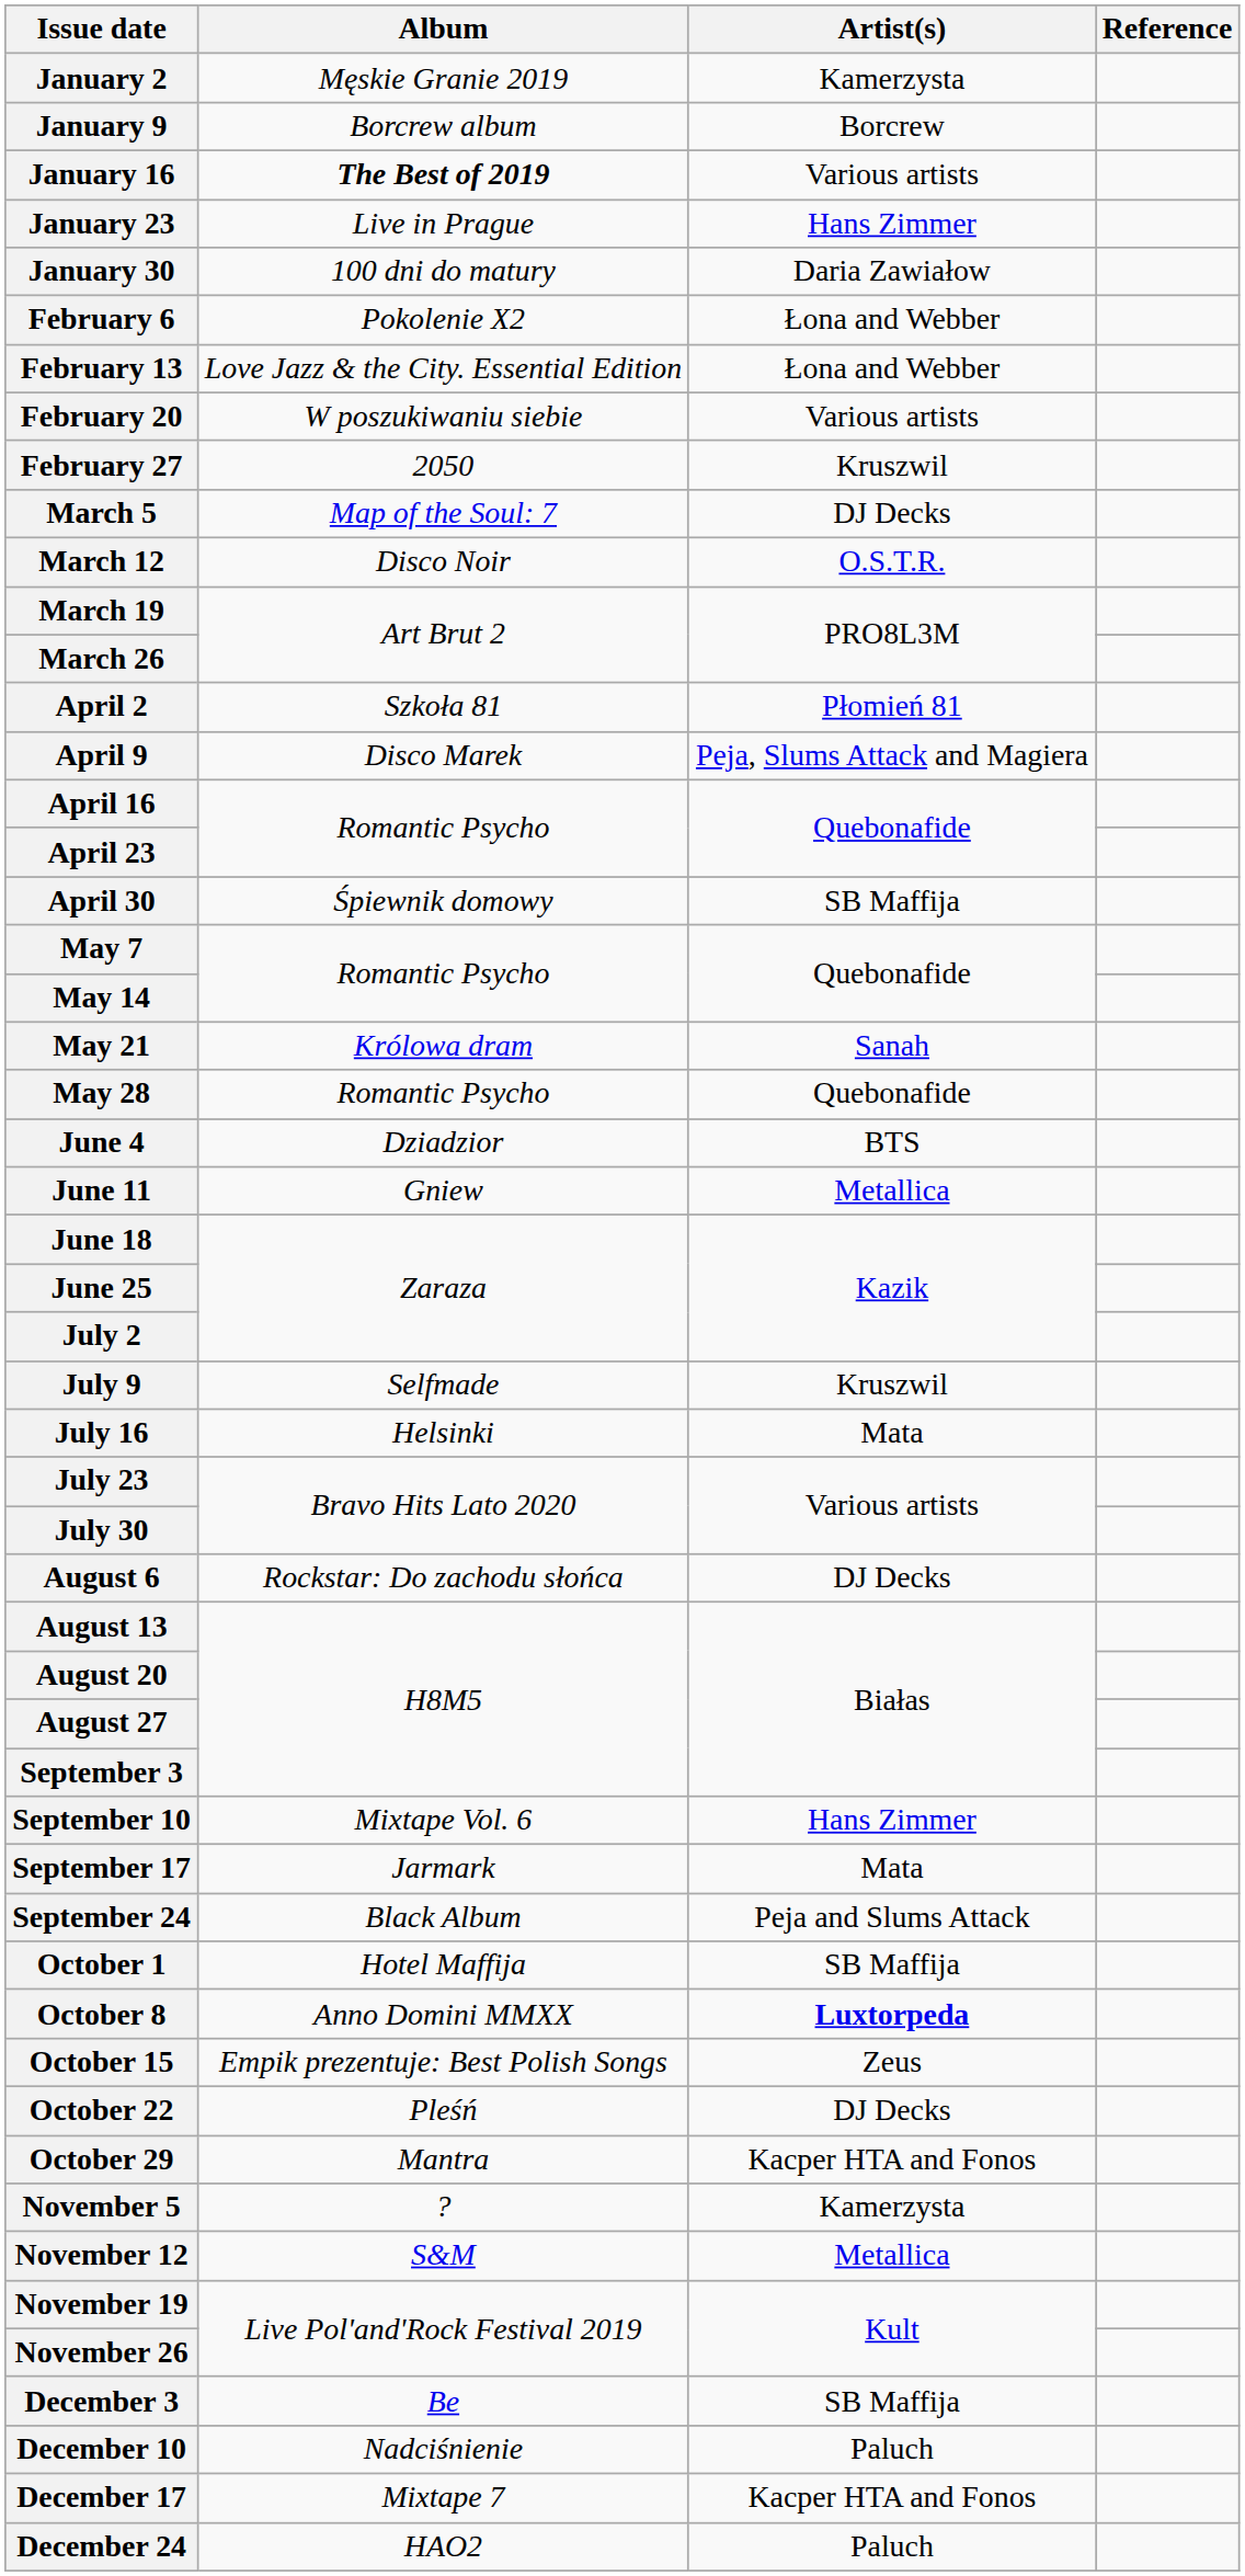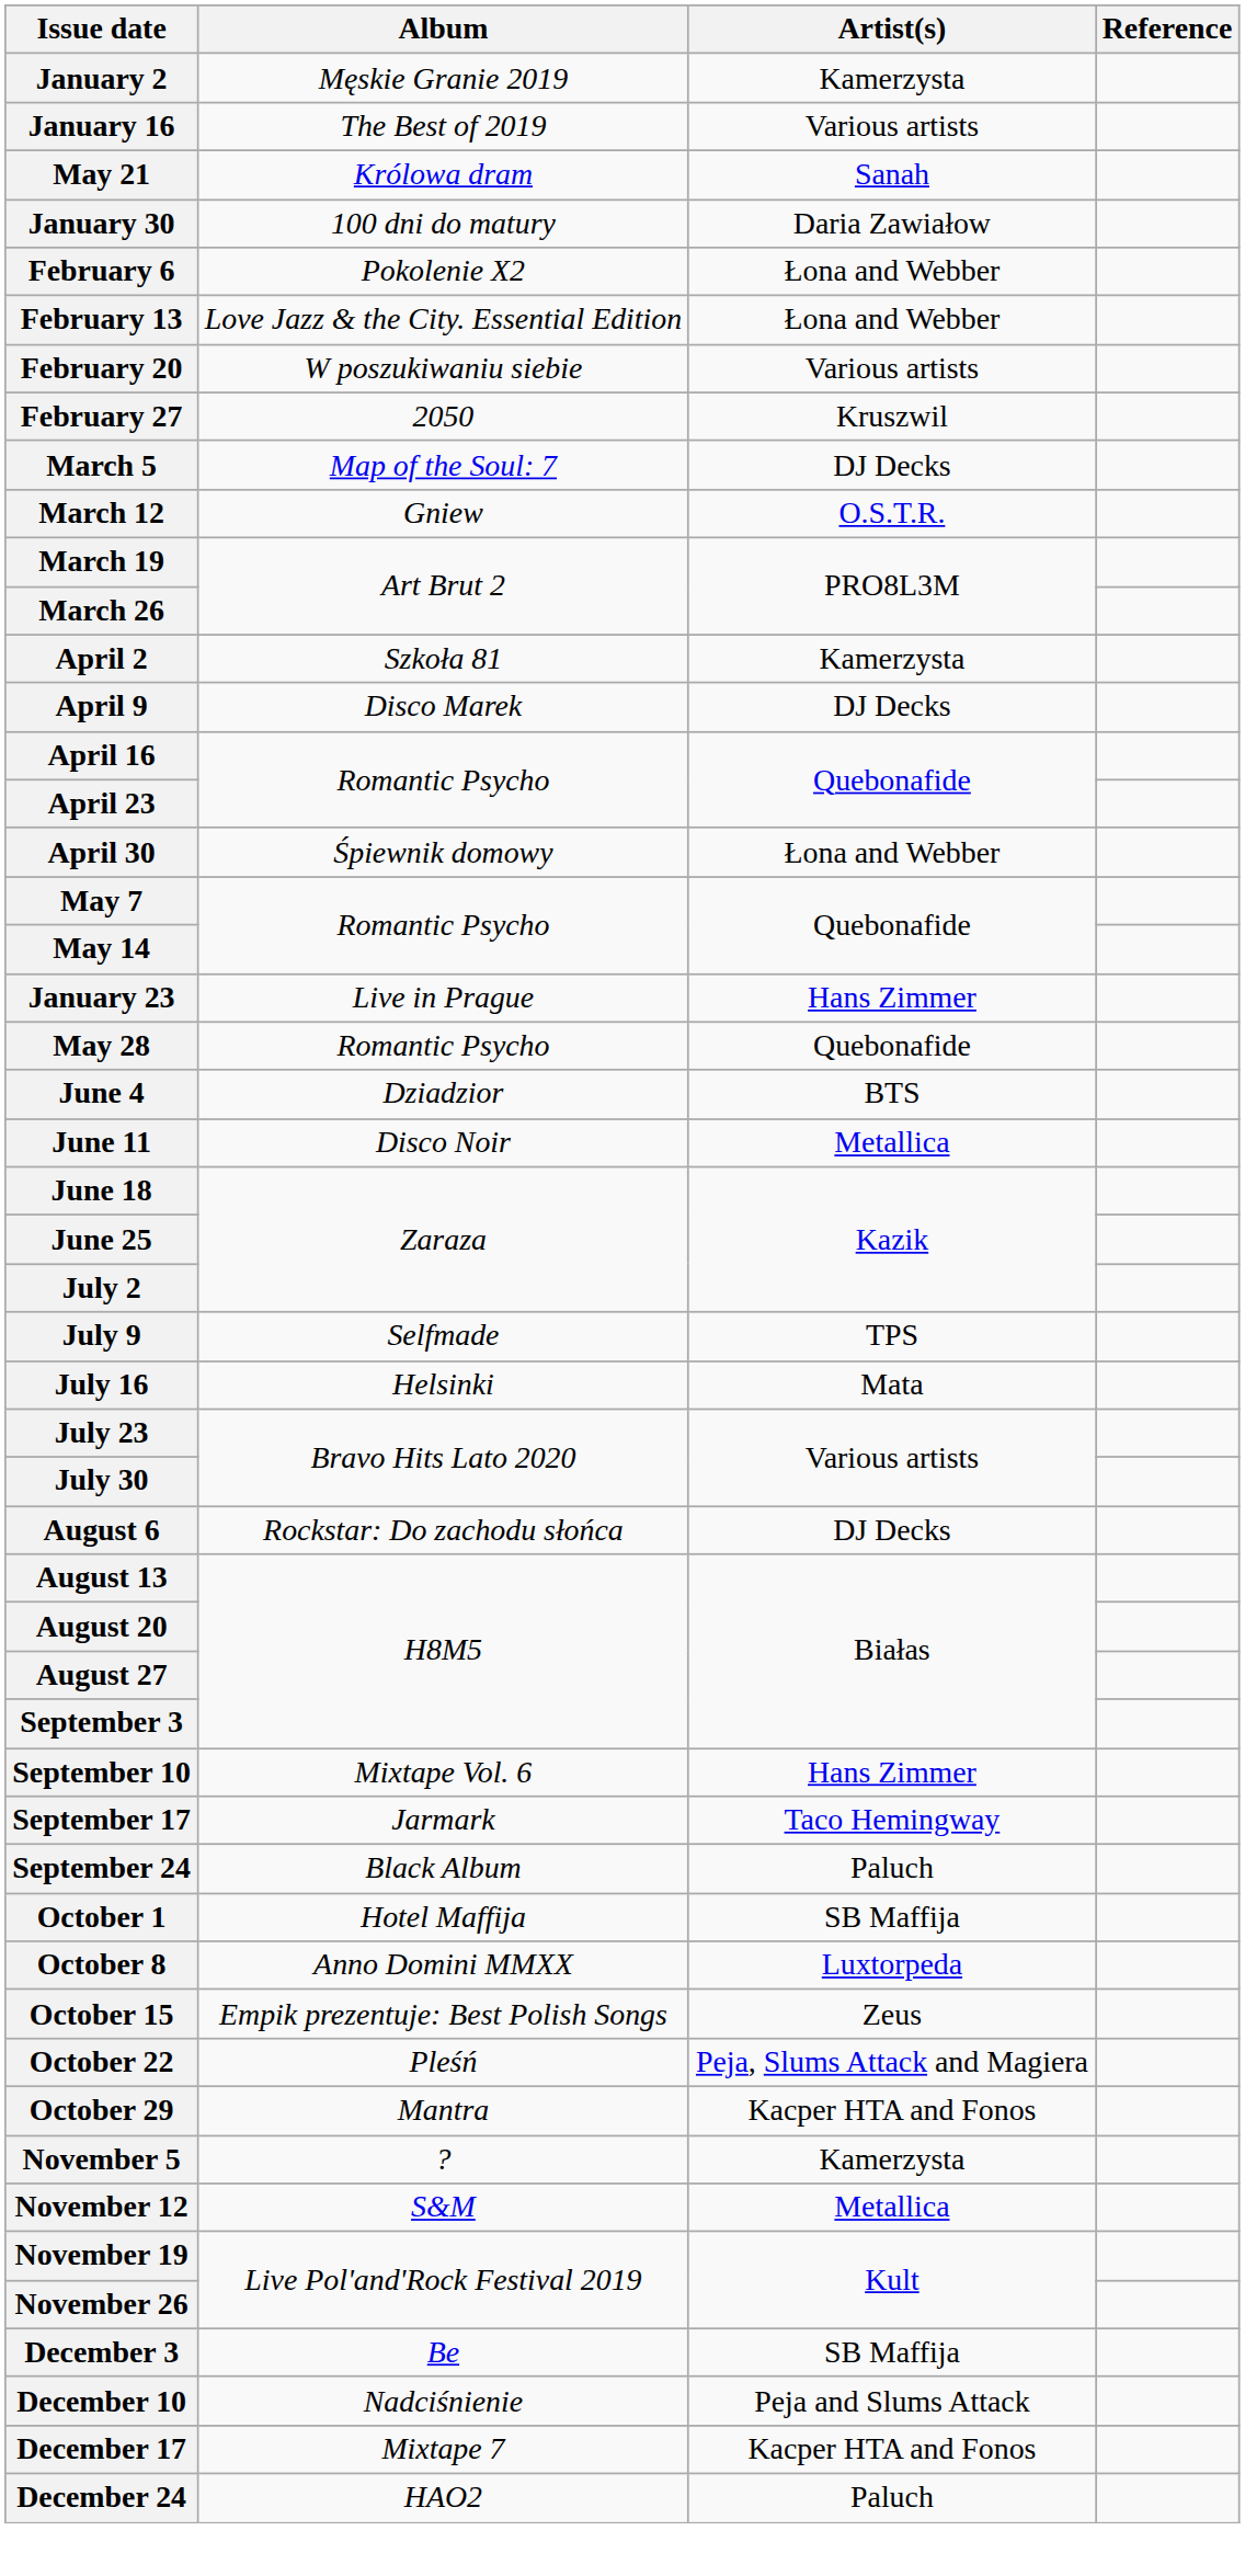 <table class="wikitable plainrowheaders" style="text-align: center">
 <tr>
 <th>Issue date</th>
 <th>Album</th>
 <th>Artist(s)</th>
 <th>Reference</th>
 </tr>
 <tr>
 <th scope="row">January 2</th>
 <td><em>Męskie Granie 2019</em></td>
 <td>Kamerzysta</td>
 <td></td>
 </tr>
 <tr>
-<th scope="row">January 9</th>
-<td><em>Borcrew album</em></td>
-<td>Borcrew</td>
-<td></td>
-</tr>
-<tr>
 <th scope="row">January 16</th>
-<td><strong><em>The Best of 2019</em></strong></td>
+<td><em>The Best of 2019</em></td>
 <td>Various artists</td>
 <td></td>
 </tr>
 <tr>
-<th scope="row">January 23</th>
-<td><em>Live in Prague</em></td>
-<td><a href='#'>Hans Zimmer</a></td>
+<th scope="row">May 21</th>
+<td><em><a href='#'>Królowa dram</a></em></td>
+<td><a href='#'>Sanah</a></td>
 <td></td>
 </tr>
 <tr>
 <th scope="row">January 30</th>
 <td><em>100 dni do matury</em></td>
 <td>Daria Zawiałow</td>
 <td></td>
 </tr>
 <tr>
 <th scope="row">February 6</th>
 <td><em>Pokolenie X2</em></td>
 <td>Łona and Webber</td>
 <td></td>
 </tr>
 <tr>
 <th scope="row">February 13</th>
 <td><em>Love Jazz & the City. Essential Edition</em></td>
 <td>Łona and Webber</td>
 <td></td>
 </tr>
 <tr>
 <th scope="row">February 20</th>
 <td><em>W poszukiwaniu siebie</em></td>
 <td>Various artists</td>
 <td></td>
 </tr>
 <tr>
 <th scope="row">February 27</th>
 <td><em>2050</em></td>
 <td>Kruszwil</td>
 <td></td>
 </tr>
 <tr>
 <th scope="row">March 5</th>
 <td><em><a href='#'>Map of the Soul: 7</a></em></td>
 <td>DJ Decks</td>
 <td></td>
 </tr>
 <tr>
 <th scope="row">March 12</th>
-<td><em>Disco Noir</em></td>
+<td><em>Gniew</em></td>
 <td><a href='#'>O.S.T.R.</a></td>
 <td></td>
 </tr>
 <tr>
 <th scope="row">March 19</th>
 <td rowspan="2"><em>Art Brut 2</em></td>
 <td rowspan="2">PRO8L3M</td>
 <td></td>
 </tr>
 <tr>
 <th scope="row">March 26</th>
 <td></td>
 </tr>
 <tr>
 <th scope="row">April 2</th>
 <td><em>Szkoła 81</em></td>
-<td><a href='#'>Płomień 81</a></td>
+<td>Kamerzysta</td>
 <td></td>
 </tr>
 <tr>
 <th scope="row">April 9</th>
 <td><em>Disco Marek</em></td>
-<td><a href='#'>Peja</a>, <a href='#'>Slums Attack</a> and Magiera</td>
+<td>DJ Decks</td>
 <td></td>
 </tr>
 <tr>
 <th scope="row">April 16</th>
 <td rowspan="2"><em>Romantic Psycho</em></td>
 <td rowspan="2"><a href='#'>Quebonafide</a></td>
 <td></td>
 </tr>
 <tr>
 <th scope="row">April 23</th>
 <td></td>
 </tr>
 <tr>
 <th scope="row">April 30</th>
 <td><em>Śpiewnik domowy</em></td>
-<td>SB Maffija</td>
+<td>Łona and Webber</td>
 <td></td>
 </tr>
 <tr>
 <th scope="row">May 7</th>
 <td rowspan="2"><em>Romantic Psycho</em></td>
 <td rowspan="2">Quebonafide</td>
 <td></td>
 </tr>
 <tr>
 <th scope="row">May 14</th>
 <td></td>
 </tr>
 <tr>
-<th scope="row">May 21</th>
-<td><em><a href='#'>Królowa dram</a></em></td>
-<td><a href='#'>Sanah</a></td>
+<th scope="row">January 23</th>
+<td><em>Live in Prague</em></td>
+<td><a href='#'>Hans Zimmer</a></td>
 <td></td>
 </tr>
 <tr>
 <th scope="row">May 28</th>
 <td><em>Romantic Psycho</em></td>
 <td>Quebonafide</td>
 <td></td>
 </tr>
 <tr>
 <th scope="row">June 4</th>
 <td><em>Dziadzior</em></td>
 <td>BTS</td>
 <td></td>
 </tr>
 <tr>
 <th scope="row">June 11</th>
-<td><em>Gniew</em></td>
+<td><em>Disco Noir</em></td>
 <td><a href='#'>Metallica</a></td>
 <td></td>
 </tr>
 <tr>
 <th scope="row">June 18</th>
 <td rowspan="3"><em>Zaraza</em></td>
 <td rowspan="3"><a href='#'>Kazik</a></td>
 <td></td>
 </tr>
 <tr>
 <th scope="row">June 25</th>
 <td></td>
 </tr>
 <tr>
 <th scope="row">July 2</th>
 <td></td>
 </tr>
 <tr>
 <th scope="row">July 9</th>
 <td><em>Selfmade</em></td>
-<td>Kruszwil</td>
+<td>TPS</td>
 <td></td>
 </tr>
 <tr>
 <th scope="row">July 16</th>
 <td><em>Helsinki</em></td>
 <td>Mata</td>
 <td></td>
 </tr>
 <tr>
 <th scope="row">July 23</th>
 <td rowspan="2"><em>Bravo Hits Lato 2020</em></td>
 <td rowspan="2">Various artists</td>
 <td></td>
 </tr>
 <tr>
 <th scope="row">July 30</th>
 <td></td>
 </tr>
 <tr>
 <th scope="row">August 6</th>
 <td><em>Rockstar: Do zachodu słońca</em></td>
 <td>DJ Decks</td>
 <td></td>
 </tr>
 <tr>
 <th scope="row">August 13</th>
 <td rowspan="4"><em>H8M5</em></td>
 <td rowspan="4">Białas</td>
 <td></td>
 </tr>
 <tr>
 <th scope="row">August 20</th>
 <td></td>
 </tr>
 <tr>
 <th scope="row">August 27</th>
 <td></td>
 </tr>
 <tr>
 <th scope="row">September 3</th>
 <td></td>
 </tr>
 <tr>
 <th scope="row">September 10</th>
 <td><em>Mixtape Vol. 6</em></td>
 <td><a href='#'>Hans Zimmer</a></td>
 <td></td>
 </tr>
 <tr>
 <th scope="row">September 17</th>
 <td><em>Jarmark</em></td>
-<td>Mata</td>
+<td><a href='#'>Taco Hemingway</a></td>
 <td></td>
 </tr>
 <tr>
 <th scope="row">September 24</th>
 <td><em>Black Album</em></td>
-<td>Peja and Slums Attack</td>
+<td>Paluch</td>
 <td></td>
 </tr>
 <tr>
 <th scope="row">October 1</th>
 <td><em>Hotel Maffija</em></td>
 <td>SB Maffija</td>
 <td></td>
 </tr>
 <tr>
 <th scope="row">October 8</th>
 <td><em>Anno Domini MMXX</em></td>
-<td><strong><a href='#'>Luxtorpeda</a></strong></td>
+<td><a href='#'>Luxtorpeda</a></td>
 <td></td>
 </tr>
 <tr>
 <th scope="row">October 15</th>
 <td><em>Empik prezentuje: Best Polish Songs</em></td>
 <td>Zeus</td>
 <td></td>
 </tr>
 <tr>
 <th scope="row">October 22</th>
 <td><em>Pleśń</em></td>
-<td>DJ Decks</td>
+<td><a href='#'>Peja</a>, <a href='#'>Slums Attack</a> and Magiera</td>
 <td></td>
 </tr>
 <tr>
 <th scope="row">October 29</th>
 <td><em>Mantra</em></td>
 <td>Kacper HTA and Fonos</td>
 <td></td>
 </tr>
 <tr>
 <th scope="row">November 5</th>
 <td><em>?</em></td>
 <td>Kamerzysta</td>
 <td></td>
 </tr>
 <tr>
 <th scope="row">November 12</th>
 <td><em><a href='#'>S&M</a></em></td>
 <td><a href='#'>Metallica</a></td>
 <td></td>
 </tr>
 <tr>
 <th scope="row">November 19</th>
 <td rowspan="2"><em>Live Pol'and'Rock Festival 2019</em></td>
 <td rowspan="2"><a href='#'>Kult</a></td>
 <td></td>
 </tr>
 <tr>
 <th scope="row">November 26</th>
 <td></td>
 </tr>
 <tr>
 <th scope="row">December 3</th>
 <td><em><a href='#'>Be</a></em></td>
 <td>SB Maffija</td>
 <td></td>
 </tr>
 <tr>
 <th scope="row">December 10</th>
 <td><em>Nadciśnienie</em></td>
-<td>Paluch</td>
+<td>Peja and Slums Attack</td>
 <td></td>
 </tr>
 <tr>
 <th scope="row">December 17</th>
 <td><em>Mixtape 7</em></td>
 <td>Kacper HTA and Fonos</td>
 <td></td>
 </tr>
 <tr>
 <th scope="row">December 24</th>
 <td><em>HAO2</em></td>
 <td>Paluch</td>
 <td></td>
 </tr>
 </table>
